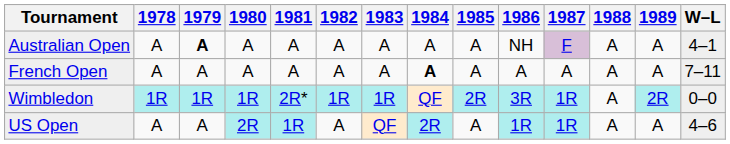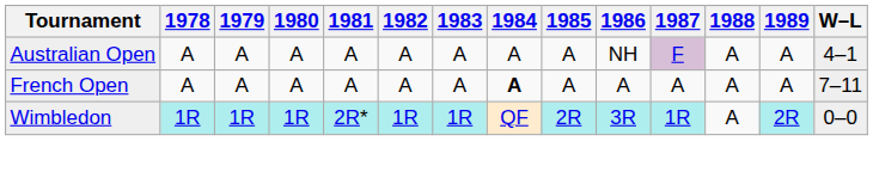 <table class=wikitable style=text-align:center>
 <tr>
 <th>Tournament</th>
 <th><a href='#'>1978</a></th>
 <th><a href='#'>1979</a></th>
 <th><a href='#'>1980</a></th>
 <th><a href='#'>1981</a></th>
 <th><a href='#'>1982</a></th>
 <th><a href='#'>1983</a></th>
 <th><a href='#'>1984</a></th>
 <th><a href='#'>1985</a></th>
 <th><a href='#'>1986</a></th>
 <th><a href='#'>1987</a></th>
 <th><a href='#'>1988</a></th>
 <th><a href='#'>1989</a></th>
 <th>W–L</th>
 </tr>
 <tr>
 <td bgcolor=#EFEFEF align=left><a href='#'>Australian Open</a></td>
 <td align="center">A</td>
-<td align="center"><strong>A</strong></td>
+<td align="center">A</td>
 <td align="center">A</td>
 <td align="center">A</td>
 <td align="center">A</td>
 <td align="center">A</td>
 <td align="center">A</td>
 <td align="center">A</td>
 <td align="center">NH</td>
 <td align="center" style="background:thistle;"><a href='#'>F</a></td>
 <td align="center">A</td>
 <td align="center">A</td>
 <td bgcolor=#EFEFEF>4–1</td>
 </tr>
 <tr>
 <td bgcolor=#EFEFEF align=left><a href='#'>French Open</a></td>
 <td align="center">A</td>
 <td align="center">A</td>
 <td align="center">A</td>
 <td align="center">A</td>
 <td align="center">A</td>
 <td align="center">A</td>
 <td align="center"><strong>A</strong></td>
 <td align="center">A</td>
 <td align="center">A</td>
 <td align="center">A</td>
 <td align="center">A</td>
 <td align="center">A</td>
 <td bgcolor=#EFEFEF>7–11</td>
 </tr>
 <tr>
 <td bgcolor=#EFEFEF align=left><a href='#'>Wimbledon</a></td>
 <td align="center" style="background:#afeeee;"><a href='#'>1R</a></td>
 <td align="center" style="background:#afeeee;"><a href='#'>1R</a></td>
 <td align="center" style="background:#afeeee;"><a href='#'>1R</a></td>
 <td align="center" style="background:#afeeee;"><a href='#'>2R</a>*</td>
 <td align="center" style="background:#afeeee;"><a href='#'>1R</a></td>
 <td align="center" style="background:#afeeee;"><a href='#'>1R</a></td>
 <td align="center" style="background:#ffebcd;"><a href='#'>QF</a></td>
 <td align="center" style="background:#afeeee;"><a href='#'>2R</a></td>
 <td align="center" style="background:#afeeee;"><a href='#'>3R</a></td>
 <td align="center" style="background:#afeeee;"><a href='#'>1R</a></td>
 <td align="center">A</td>
 <td align="center" style="background:#afeeee;"><a href='#'>2R</a></td>
 <td bgcolor=#EFEFEF>0–0</td>
 </tr>
-<tr>
-<td bgcolor=#EFEFEF align=left><a href='#'>US Open</a></td>
-<td align="center">A</td>
-<td align="center">A</td>
-<td align="center" style="background:#afeeee;"><a href='#'>2R</a></td>
-<td align="center" style="background:#afeeee;"><a href='#'>1R</a></td>
-<td align="center">A</td>
-<td align="center" style="background:#ffebcd;"><a href='#'>QF</a></td>
-<td align="center" style="background:#afeeee;"><a href='#'>2R</a></td>
-<td align="center">A</td>
-<td align="center" style="background:#afeeee;"><a href='#'>1R</a></td>
-<td align="center" style="background:#afeeee;"><a href='#'>1R</a></td>
-<td align="center">A</td>
-<td align="center">A</td>
-<td bgcolor=#EFEFEF>4–6</td>
-</tr>
 </table>
